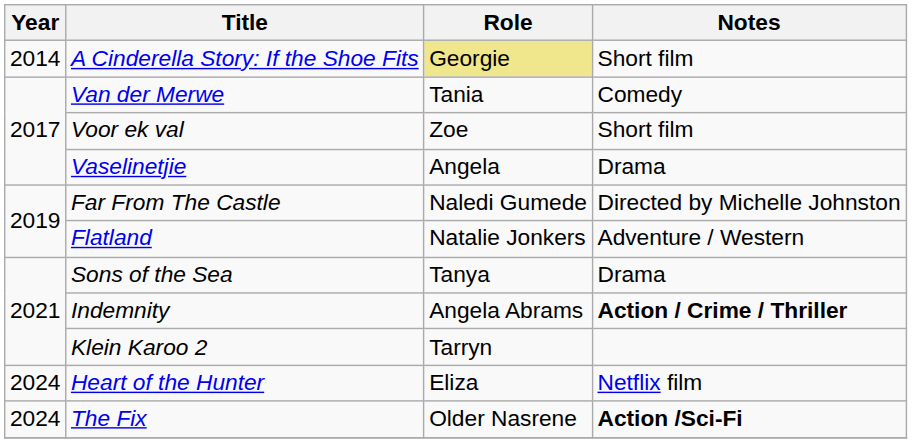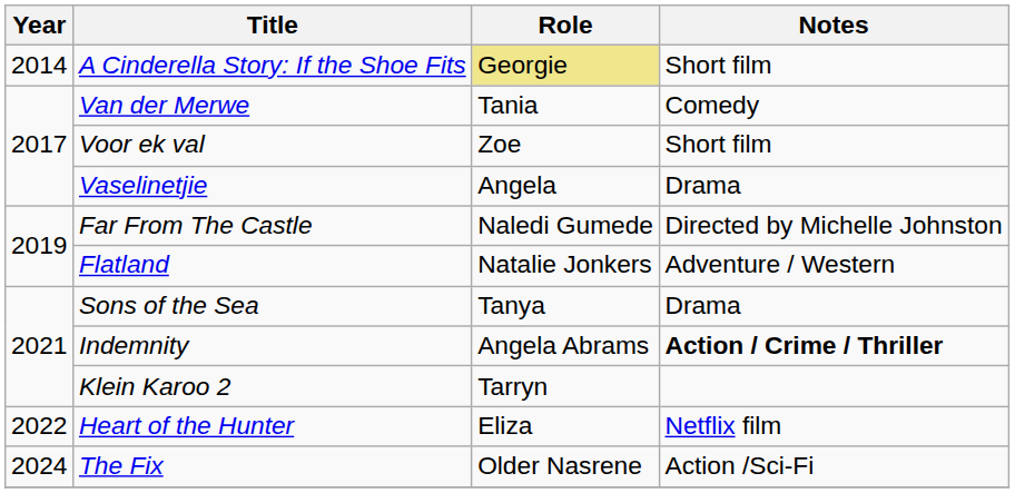 <table class="wikitable unsortable">
 <tr>
 <th>Year</th>
 <th>Title</th>
 <th>Role</th>
 <th>Notes</th>
 </tr>
 <tr>
 <td>2014</td>
 <td><em><a href='#'>A Cinderella Story: If the Shoe Fits</a></em></td>
 <td style="background: khaki;">Georgie</td>
 <td>Short film</td>
 </tr>
 <tr>
 <td rowspan="3">2017</td>
 <td><em><a href='#'>Van der Merwe</a></em></td>
 <td>Tania</td>
 <td>Comedy</td>
 </tr>
 <tr>
 <td><em>Voor ek val</em></td>
 <td>Zoe</td>
 <td>Short film</td>
 </tr>
 <tr>
 <td><em><a href='#'>Vaselinetjie</a></em></td>
 <td>Angela</td>
 <td>Drama</td>
 </tr>
 <tr>
 <td rowspan="2">2019</td>
 <td><em>Far From The Castle</em></td>
 <td>Naledi Gumede</td>
 <td>Directed by Michelle Johnston</td>
 </tr>
 <tr>
 <td><em><a href='#'>Flatland</a></em></td>
 <td>Natalie Jonkers</td>
 <td>Adventure / Western</td>
 </tr>
 <tr>
 <td rowspan="3">2021</td>
 <td><em>Sons of the Sea</em></td>
 <td>Tanya</td>
 <td>Drama</td>
 </tr>
 <tr>
 <td><em>Indemnity</em></td>
 <td>Angela Abrams</td>
 <td><strong>Action / Crime / Thriller</strong></td>
 </tr>
 <tr>
 <td><em>Klein Karoo 2</em></td>
 <td>Tarryn</td>
 <td></td>
 </tr>
 <tr>
-<td>2024</td>
+<td>2022</td>
 <td><em><a href='#'>Heart of the Hunter</a></em></td>
 <td>Eliza</td>
 <td><a href='#'>Netflix</a> film</td>
 </tr>
 <tr>
 <td>2024</td>
 <td><em><a href='#'>The Fix</a></em></td>
 <td>Older Nasrene</td>
-<td><strong>Action /Sci-Fi</strong></td>
+<td>Action /Sci-Fi</td>
 </tr>
 <tr>
 </tr>
 </table>
